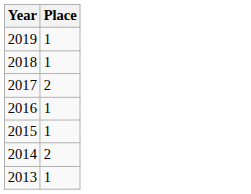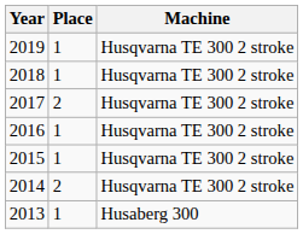 <table class="wikitable">
 <tr>
 <th>Year</th>
 <th>Place</th>
+<th>Machine</th>
 </tr>
 <tr>
 <td>2019</td>
 <td>1</td>
+<td>Husqvarna TE 300 2 stroke</td>
 </tr>
 <tr>
 <td>2018</td>
 <td>1</td>
+<td>Husqvarna TE 300 2 stroke</td>
 </tr>
 <tr>
 <td>2017</td>
 <td>2</td>
+<td>Husqvarna TE 300 2 stroke</td>
 </tr>
 <tr>
 <td>2016</td>
 <td>1</td>
+<td>Husqvarna TE 300 2 stroke</td>
 </tr>
 <tr>
 <td>2015</td>
 <td>1</td>
+<td>Husqvarna TE 300 2 stroke</td>
 </tr>
 <tr>
 <td>2014</td>
 <td>2</td>
+<td>Husqvarna TE 300 2 stroke</td>
 </tr>
 <tr>
 <td>2013</td>
 <td>1</td>
+<td>Husaberg 300</td>
 </tr>
 </table>
